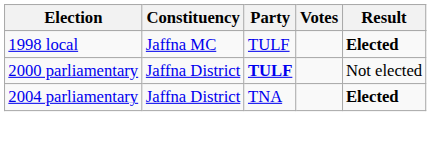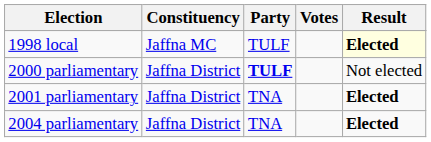 <table class="wikitable" style="text-align:left;">
 <tr>
 <th scope=col>Election</th>
 <th scope=col>Constituency</th>
 <th scope=col>Party</th>
 <th scope=col>Votes</th>
 <th scope=col>Result</th>
 </tr>
 <tr>
 </tr>
 <tr>
 <td><a href='#'>1998 local</a></td>
 <td><a href='#'>Jaffna MC</a></td>
 <td><a href='#'>TULF</a></td>
 <td align=right></td>
-<td><strong>Elected</strong></td>
+<td style="background: lightyellow;"><strong>Elected</strong></td>
 </tr>
 <tr>
 <td><a href='#'>2000 parliamentary</a></td>
 <td><a href='#'>Jaffna District</a></td>
 <td><strong><a href='#'>TULF</a></strong></td>
 <td align=right></td>
 <td>Not elected</td>
 </tr>
 <tr>
+<td><a href='#'>2001 parliamentary</a></td>
+<td><a href='#'>Jaffna District</a></td>
+<td><a href='#'>TNA</a></td>
+<td align=right></td>
+<td><strong>Elected</strong></td>
+</tr>
+<tr>
 <td><a href='#'>2004 parliamentary</a></td>
 <td><a href='#'>Jaffna District</a></td>
 <td><a href='#'>TNA</a></td>
 <td align=right></td>
 <td><strong>Elected</strong></td>
 </tr>
 </table>
